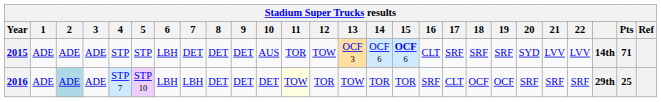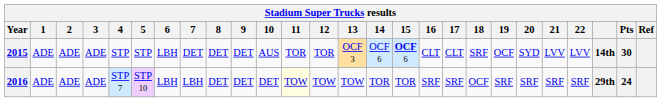 <table class="wikitable" style="text-align:center; font-size:80%">
 <tr>
 <th colspan=45><a href='#'>Stadium Super Trucks</a> results</th>
 </tr>
 <tr>
 <th>Year</th>
 <th>1</th>
 <th>2</th>
 <th>3</th>
 <th>4</th>
 <th>5</th>
 <th>6</th>
 <th>7</th>
 <th>8</th>
 <th>9</th>
 <th>10</th>
 <th>11</th>
 <th>12</th>
 <th>13</th>
 <th>14</th>
 <th>15</th>
 <th>16</th>
 <th>17</th>
 <th>18</th>
 <th>19</th>
 <th>20</th>
 <th>21</th>
 <th>22</th>
 <th></th>
 <th>Pts</th>
 <th>Ref</th>
 </tr>
 <tr>
 <th><a href='#'>2015</a></th>
 <td><a href='#'>ADE</a></td>
 <td><a href='#'>ADE</a></td>
 <td><a href='#'>ADE</a></td>
 <td><a href='#'>STP</a></td>
 <td><a href='#'>STP</a></td>
 <td><a href='#'>LBH</a></td>
 <td><a href='#'>DET</a></td>
 <td><a href='#'>DET</a></td>
 <td><a href='#'>DET</a></td>
 <td><a href='#'>AUS</a></td>
 <td><a href='#'>TOR</a></td>
-<td><a href='#'>TOW</a></td>
+<td><a href='#'>TOR</a></td>
 <td style="background:#FFDF9F;"><a href='#'>OCF</a><br><small>3</small></td>
 <td style="background:#CFEAFF;"><a href='#'>OCF</a><br><small>6</small></td>
 <td style="background:#CFEAFF;"><strong><a href='#'>OCF</a></strong><br><small>6</small></td>
 <td><a href='#'>CLT</a></td>
+<td><a href='#'>CLT</a></td>
 <td><a href='#'>SRF</a></td>
-<td><a href='#'>SRF</a></td>
-<td><a href='#'>SRF</a></td>
+<td><a href='#'>OCF</a></td>
 <td><a href='#'>SYD</a></td>
 <td><a href='#'>LVV</a></td>
 <td><a href='#'>LVV</a></td>
 <th>14th</th>
-<th>71</th>
+<th>30</th>
 <th></th>
 </tr>
 <tr>
 <th><a href='#'>2016</a></th>
 <td><a href='#'>ADE</a></td>
-<td style="background: lightblue;"><a href='#'>ADE</a></td>
+<td><a href='#'>ADE</a></td>
 <td><a href='#'>ADE</a></td>
 <td style="background:#CFEAFF;"><a href='#'>STP</a><br><small>7</small></td>
 <td style="background:#EFCFFF;"><a href='#'>STP</a><br><small>10</small></td>
 <td><a href='#'>LBH</a></td>
 <td><a href='#'>LBH</a></td>
 <td><a href='#'>DET</a></td>
 <td><a href='#'>DET</a></td>
 <td><a href='#'>DET</a></td>
 <td style="background: lightyellow;"><a href='#'>TOW</a></td>
-<td><a href='#'>TOR</a></td>
+<td><a href='#'>TOW</a></td>
 <td><a href='#'>TOW</a></td>
 <td><a href='#'>TOR</a></td>
 <td><a href='#'>TOR</a></td>
 <td><a href='#'>SRF</a></td>
-<td><a href='#'>CLT</a></td>
-<td><a href='#'>OCF</a></td>
+<td><a href='#'>SRF</a></td>
 <td><a href='#'>OCF</a></td>
 <td><a href='#'>SRF</a></td>
 <td><a href='#'>SRF</a></td>
 <td><a href='#'>SRF</a></td>
+<td><a href='#'>SRF</a></td>
 <th>29th</th>
-<th>25</th>
+<th>24</th>
 <th></th>
 </tr>
 </table>
